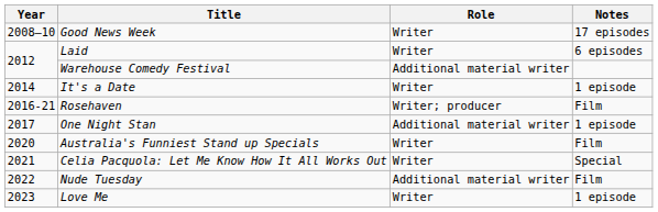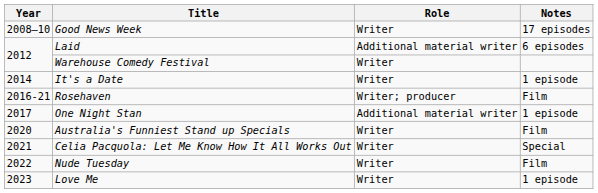 <table class="wikitable sortable">
 <tr>
 <th>Year</th>
 <th>Title</th>
 <th>Role</th>
 <th>Notes</th>
 </tr>
 <tr>
 <td>2008–10</td>
 <td><em>Good News Week</em></td>
 <td>Writer</td>
 <td>17 episodes</td>
 </tr>
 <tr>
 <td rowspan=2>2012</td>
 <td><em>Laid</em></td>
-<td>Writer</td>
+<td>Additional material writer</td>
 <td>6 episodes</td>
 </tr>
 <tr>
 <td><em>Warehouse Comedy Festival</em></td>
-<td>Additional material writer</td>
+<td>Writer</td>
 <td></td>
 </tr>
 <tr>
 <td>2014</td>
 <td><em>It's a Date</em></td>
 <td>Writer</td>
 <td>1 episode</td>
 </tr>
 <tr>
 <td>2016-21</td>
 <td><em>Rosehaven</em></td>
 <td>Writer; producer</td>
 <td>Film</td>
 </tr>
 <tr>
 <td>2017</td>
 <td><em>One Night Stan</em></td>
 <td>Additional material writer</td>
 <td>1 episode</td>
 </tr>
 <tr>
 <td>2020</td>
 <td><em>Australia's Funniest Stand up Specials</em></td>
 <td>Writer</td>
 <td>Film</td>
 </tr>
 <tr>
 <td>2021</td>
 <td><em>Celia Pacquola: Let Me Know How It All Works Out</em></td>
 <td>Writer</td>
 <td>Special</td>
 </tr>
 <tr>
 <td>2022</td>
 <td><em>Nude Tuesday</em></td>
-<td>Additional material writer</td>
+<td>Writer</td>
 <td>Film</td>
 </tr>
 <tr>
 <td>2023</td>
 <td><em>Love Me</em></td>
 <td>Writer</td>
 <td>1 episode</td>
 </tr>
 </table>
